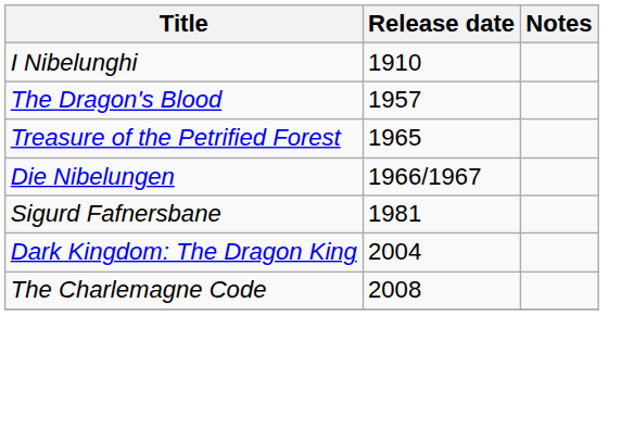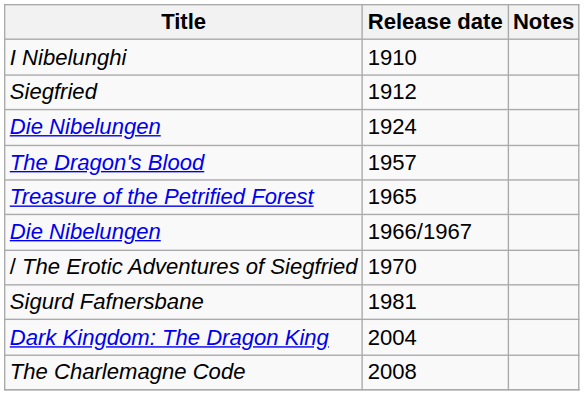 <table class="wikitable sortable">
 <tr>
 <th scope="col">Title</th>
 <th scope="col">Release date</th>
 <th scope="col" class="unsortable">Notes</th>
 </tr>
 <tr>
 <td><em>I Nibelunghi</em></td>
 <td>1910</td>
+<td></td>
+</tr>
+<tr>
+<td><em>Siegfried</em></td>
+<td>1912</td>
+<td></td>
+</tr>
+<tr>
+<td><em><a href='#'>Die Nibelungen</a></em></td>
+<td>1924</td>
 <td></td>
 </tr>
 <tr>
 <td><em><a href='#'>The Dragon's Blood</a></em></td>
 <td>1957</td>
 <td></td>
 </tr>
 <tr>
 <td><em><a href='#'>Treasure of the Petrified Forest</a></em></td>
 <td>1965</td>
 <td></td>
 </tr>
 <tr>
 <td><em><a href='#'>Die Nibelungen</a></em></td>
 <td>1966/1967</td>
+<td></td>
+</tr>
+<tr>
+<td><em></em> / <em>The Erotic Adventures of Siegfried</em></td>
+<td>1970</td>
 <td></td>
 </tr>
 <tr>
 <td><em>Sigurd Fafnersbane</em></td>
 <td>1981</td>
 <td></td>
 </tr>
 <tr>
 <td><em><a href='#'>Dark Kingdom: The Dragon King</a></em></td>
 <td>2004</td>
 <td></td>
 </tr>
 <tr>
 <td><em>The Charlemagne Code</em></td>
 <td>2008</td>
 <td></td>
 </tr>
 <tr>
 </tr>
 </table>
